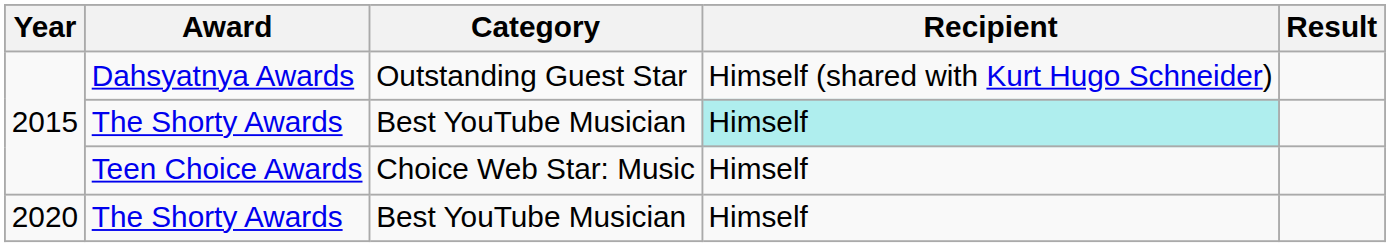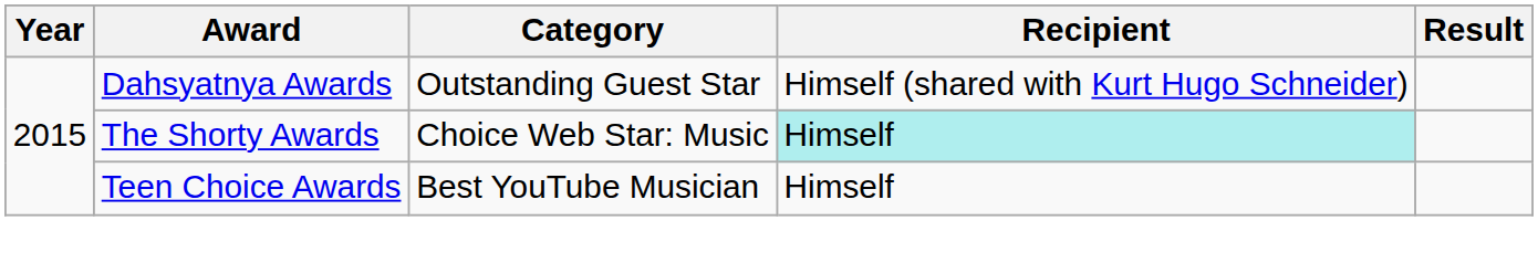 <table class="wikitable sortable">
 <tr>
 <th>Year</th>
 <th>Award</th>
 <th>Category</th>
 <th>Recipient</th>
 <th>Result</th>
 </tr>
 <tr>
 <td rowspan="3">2015</td>
 <td><a href='#'>Dahsyatnya Awards</a></td>
 <td>Outstanding Guest Star</td>
 <td>Himself (shared with <a href='#'>Kurt Hugo Schneider</a>)</td>
 <td></td>
 </tr>
 <tr>
 <td><a href='#'>The Shorty Awards</a></td>
-<td>Best YouTube Musician</td>
+<td>Choice Web Star: Music</td>
 <td style="background: paleturquoise;">Himself</td>
 <td></td>
 </tr>
 <tr>
 <td><a href='#'>Teen Choice Awards</a></td>
-<td>Choice Web Star: Music</td>
-<td>Himself</td>
-<td></td>
-</tr>
-<tr>
-<td>2020</td>
-<td><a href='#'>The Shorty Awards</a></td>
 <td>Best YouTube Musician</td>
 <td>Himself</td>
 <td></td>
 </tr>
 </table>
